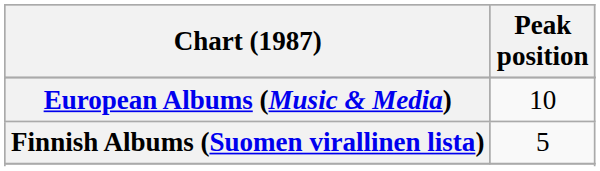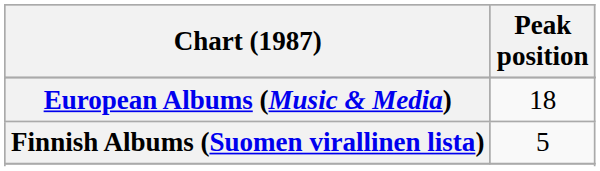 <table class="wikitable sortable plainrowheaders" style="text-align:center">
 <tr>
 <th scope="col">Chart (1987)</th>
 <th scope="col">Peak<br>position</th>
 </tr>
 <tr>
 </tr>
 <tr>
 </tr>
 <tr>
 <th scope="row"><a href='#'>European Albums</a> (<em><a href='#'>Music & Media</a></em>)</th>
-<td>10</td>
+<td>18</td>
 </tr>
 <tr>
 <th scope="row">Finnish Albums (<a href='#'>Suomen virallinen lista</a>)</th>
 <td>5</td>
 </tr>
 <tr>
 </tr>
 <tr>
 </tr>
 <tr>
 </tr>
 <tr>
 </tr>
 <tr>
 </tr>
 <tr>
 </tr>
 </table>
